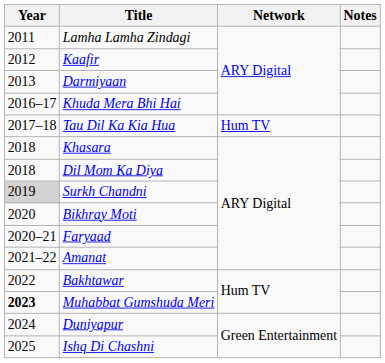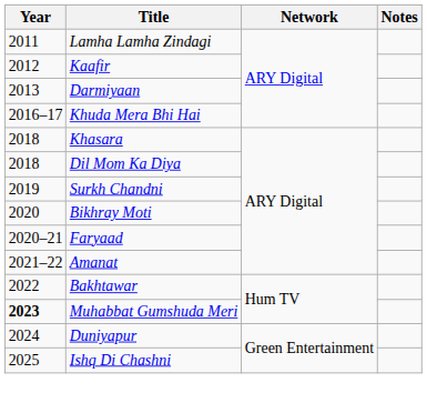 <table class="wikitable">
 <tr>
 <th>Year</th>
 <th>Title</th>
 <th>Network</th>
 <th>Notes</th>
 </tr>
 <tr>
 <td>2011</td>
 <td><em>Lamha Lamha Zindagi</em></td>
 <td rowspan="4"><a href='#'>ARY Digital</a></td>
 <td></td>
 </tr>
 <tr>
 <td>2012</td>
 <td><em><a href='#'>Kaafir</a></em></td>
 <td></td>
 </tr>
 <tr>
 <td>2013</td>
 <td><em><a href='#'>Darmiyaan</a></em></td>
 <td></td>
 </tr>
 <tr>
 <td>2016–17</td>
 <td><em><a href='#'>Khuda Mera Bhi Hai</a></em></td>
 <td></td>
 </tr>
 <tr>
-<td>2017–18</td>
-<td><em><a href='#'>Tau Dil Ka Kia Hua</a></em></td>
-<td><a href='#'>Hum TV</a></td>
-<td></td>
-</tr>
-<tr>
 <td>2018</td>
 <td><em><a href='#'>Khasara</a></em></td>
 <td rowspan="6">ARY Digital</td>
 <td></td>
 </tr>
 <tr>
 <td>2018</td>
 <td><em><a href='#'>Dil Mom Ka Diya</a></em></td>
 <td></td>
 </tr>
 <tr>
-<td style="background: lightgrey;">2019</td>
+<td>2019</td>
 <td><em><a href='#'>Surkh Chandni</a></em></td>
 <td></td>
 </tr>
 <tr>
 <td>2020</td>
 <td><em><a href='#'>Bikhray Moti</a></em></td>
 <td></td>
 </tr>
 <tr>
 <td>2020–21</td>
 <td><em><a href='#'>Faryaad</a></em></td>
 <td></td>
 </tr>
 <tr>
 <td>2021–22</td>
 <td><em><a href='#'>Amanat</a></em></td>
 <td></td>
 </tr>
 <tr>
 <td>2022</td>
 <td><em><a href='#'>Bakhtawar</a></em></td>
 <td rowspan="2">Hum TV</td>
 <td></td>
 </tr>
 <tr>
 <td><strong>2023</strong></td>
 <td><em><a href='#'>Muhabbat Gumshuda Meri</a></em></td>
 <td></td>
 </tr>
 <tr>
 <td>2024</td>
 <td><em><a href='#'>Duniyapur</a></em></td>
 <td rowspan="2">Green Entertainment</td>
 <td></td>
 </tr>
 <tr>
 <td>2025</td>
 <td><em><a href='#'>Ishq Di Chashni</a></em></td>
 <td></td>
 </tr>
 </table>
